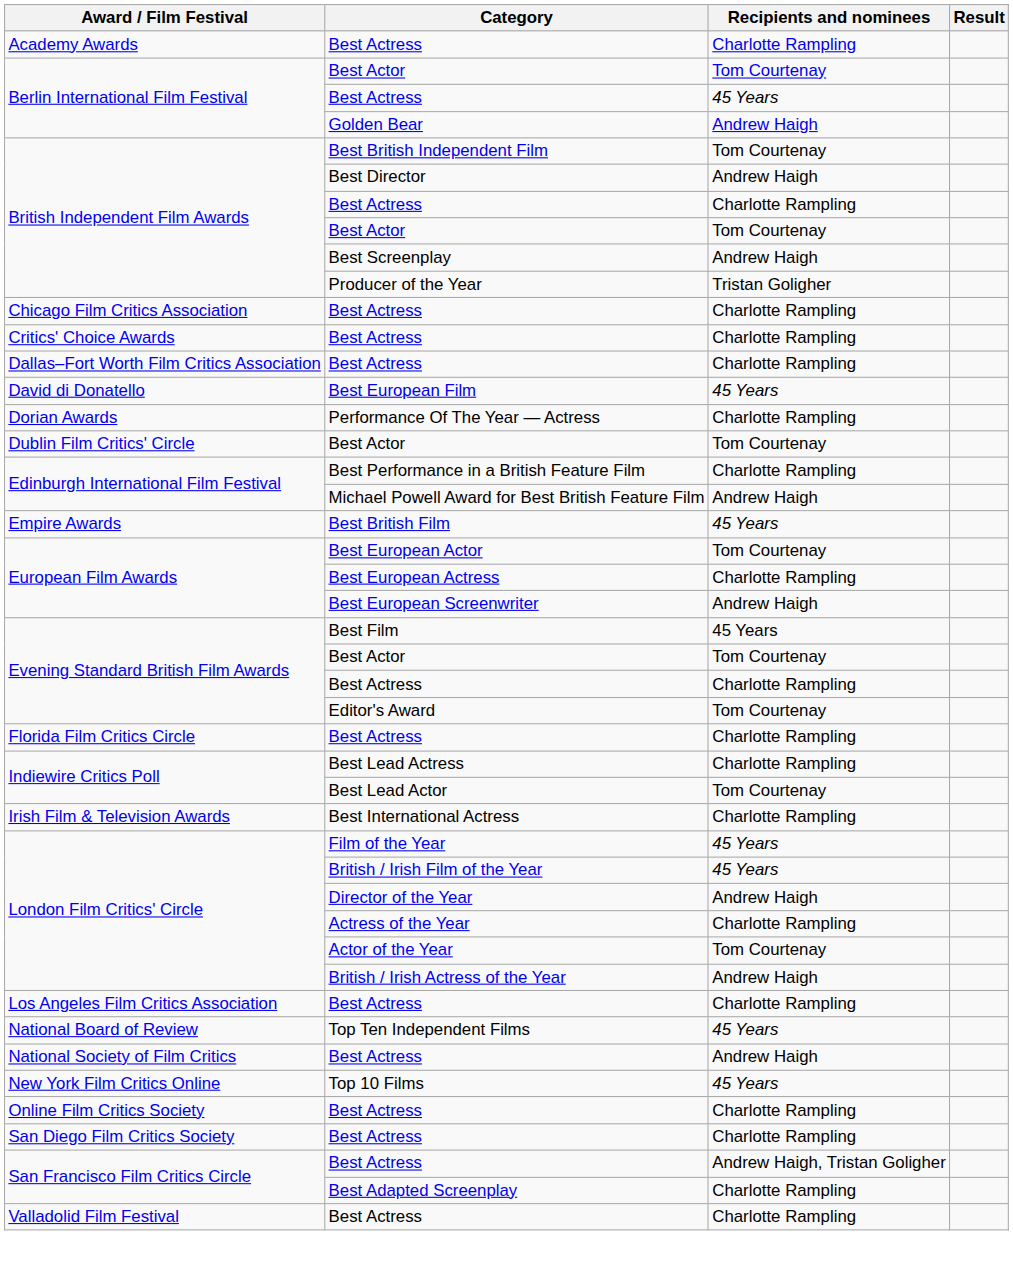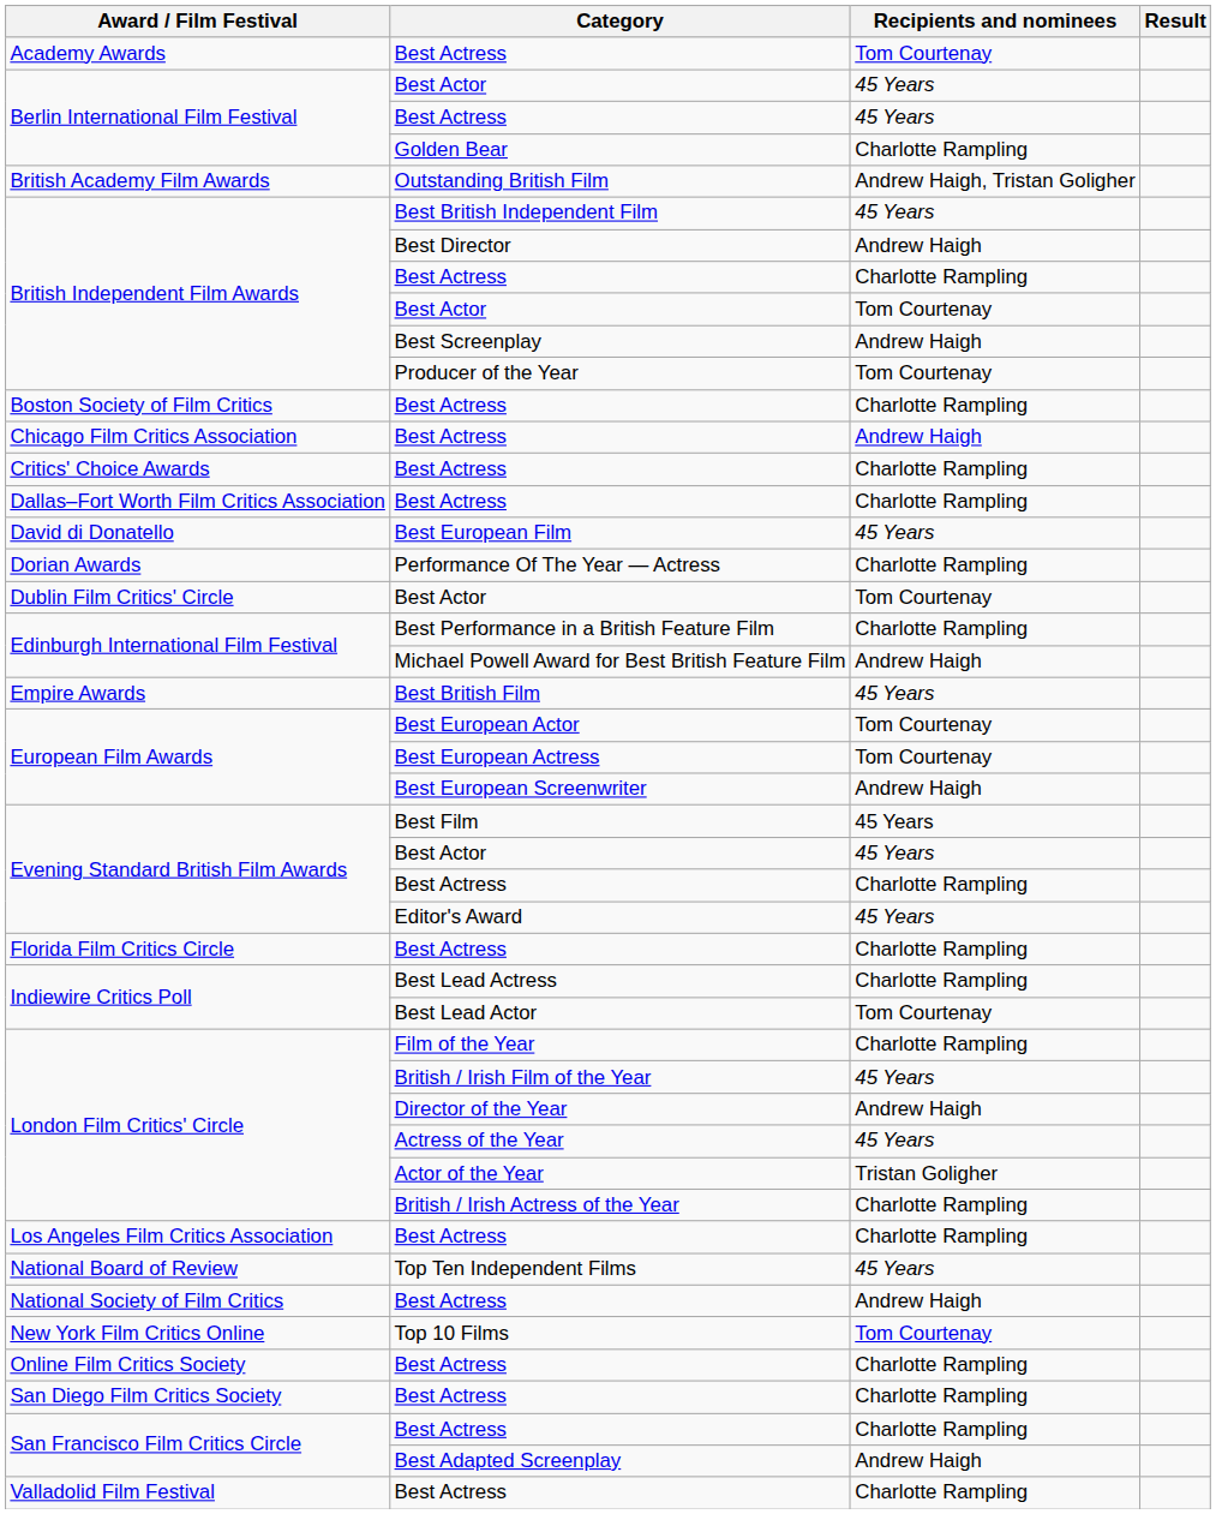 <table class="wikitable plainrowheaders sortable">
 <tr style="background:#ccc; text-align:center;">
 <th scope="col">Award / Film Festival</th>
 <th scope="col">Category</th>
 <th scope="col">Recipients and nominees</th>
 <th scope="col">Result</th>
 </tr>
 <tr>
 <td><a href='#'>Academy Awards</a></td>
 <td><a href='#'>Best Actress</a></td>
-<td><a href='#'>Charlotte Rampling</a></td>
+<td><a href='#'>Tom Courtenay</a></td>
 <td></td>
 </tr>
 <tr>
 <td rowspan=3><a href='#'>Berlin International Film Festival</a></td>
 <td><a href='#'>Best Actor</a></td>
-<td><a href='#'>Tom Courtenay</a></td>
+<td><em>45 Years</em></td>
 <td></td>
 </tr>
 <tr>
 <td><a href='#'>Best Actress</a></td>
 <td><em>45 Years</em></td>
 <td></td>
 </tr>
 <tr>
 <td><a href='#'>Golden Bear</a></td>
-<td><a href='#'>Andrew Haigh</a></td>
+<td>Charlotte Rampling</td>
+<td></td>
+</tr>
+<tr>
+<td><a href='#'>British Academy Film Awards</a></td>
+<td><a href='#'>Outstanding British Film</a></td>
+<td>Andrew Haigh, Tristan Goligher</td>
 <td></td>
 </tr>
 <tr>
 <td rowspan=6><a href='#'>British Independent Film Awards</a></td>
 <td><a href='#'>Best British Independent Film</a></td>
-<td>Tom Courtenay</td>
+<td><em>45 Years</em></td>
 <td></td>
 </tr>
 <tr>
 <td>Best Director</td>
 <td>Andrew Haigh</td>
 <td></td>
 </tr>
 <tr>
 <td><a href='#'>Best Actress</a></td>
 <td>Charlotte Rampling</td>
 <td></td>
 </tr>
 <tr>
 <td><a href='#'>Best Actor</a></td>
 <td>Tom Courtenay</td>
 <td></td>
 </tr>
 <tr>
 <td>Best Screenplay</td>
 <td>Andrew Haigh</td>
 <td></td>
 </tr>
 <tr>
 <td>Producer of the Year</td>
-<td>Tristan Goligher</td>
+<td>Tom Courtenay</td>
+<td></td>
+</tr>
+<tr>
+<td><a href='#'>Boston Society of Film Critics</a></td>
+<td><a href='#'>Best Actress</a></td>
+<td>Charlotte Rampling</td>
 <td></td>
 </tr>
 <tr>
 <td><a href='#'>Chicago Film Critics Association</a></td>
 <td><a href='#'>Best Actress</a></td>
-<td>Charlotte Rampling</td>
+<td><a href='#'>Andrew Haigh</a></td>
 <td></td>
 </tr>
 <tr>
 <td><a href='#'>Critics' Choice Awards</a></td>
 <td><a href='#'>Best Actress</a></td>
 <td>Charlotte Rampling</td>
 <td></td>
 </tr>
 <tr>
 <td><a href='#'>Dallas–Fort Worth Film Critics Association</a></td>
 <td><a href='#'>Best Actress</a></td>
 <td>Charlotte Rampling</td>
 <td></td>
 </tr>
 <tr>
 <td><a href='#'>David di Donatello</a></td>
 <td><a href='#'>Best European Film</a></td>
 <td><em>45 Years</em></td>
 <td></td>
 </tr>
 <tr>
 <td><a href='#'>Dorian Awards</a></td>
 <td>Performance Of The Year — Actress</td>
 <td>Charlotte Rampling</td>
 <td></td>
 </tr>
 <tr>
 <td><a href='#'>Dublin Film Critics' Circle</a></td>
 <td>Best Actor</td>
 <td>Tom Courtenay</td>
 <td></td>
 </tr>
 <tr>
 <td rowspan=2><a href='#'>Edinburgh International Film Festival</a></td>
 <td>Best Performance in a British Feature Film</td>
 <td>Charlotte Rampling</td>
 <td></td>
 </tr>
 <tr>
 <td>Michael Powell Award for Best British Feature Film</td>
 <td>Andrew Haigh</td>
 <td></td>
 </tr>
 <tr>
 <td><a href='#'>Empire Awards</a></td>
 <td><a href='#'>Best British Film</a></td>
 <td><em>45 Years</em></td>
 <td></td>
 </tr>
 <tr>
 <td rowspan=3><a href='#'>European Film Awards</a></td>
 <td><a href='#'>Best European Actor</a></td>
 <td>Tom Courtenay</td>
 <td></td>
 </tr>
 <tr>
 <td><a href='#'>Best European Actress</a></td>
-<td>Charlotte Rampling</td>
+<td>Tom Courtenay</td>
 <td></td>
 </tr>
 <tr>
 <td><a href='#'>Best European Screenwriter</a></td>
 <td>Andrew Haigh</td>
 <td></td>
 </tr>
 <tr>
 <td rowspan=4><a href='#'>Evening Standard British Film Awards</a></td>
 <td>Best Film</td>
 <td>45 Years</td>
 <td></td>
 </tr>
 <tr>
 <td>Best Actor</td>
-<td>Tom Courtenay</td>
+<td><em>45 Years</em></td>
 <td></td>
 </tr>
 <tr>
 <td>Best Actress</td>
 <td>Charlotte Rampling</td>
 <td></td>
 </tr>
 <tr>
 <td>Editor's Award</td>
-<td>Tom Courtenay</td>
+<td><em>45 Years</em></td>
 <td></td>
 </tr>
 <tr>
 <td><a href='#'>Florida Film Critics Circle</a></td>
 <td><a href='#'>Best Actress</a></td>
 <td>Charlotte Rampling</td>
 <td></td>
 </tr>
 <tr>
 <td rowspan=2><a href='#'>Indiewire Critics Poll</a></td>
 <td>Best Lead Actress</td>
 <td>Charlotte Rampling</td>
 <td></td>
 </tr>
 <tr>
 <td>Best Lead Actor</td>
 <td>Tom Courtenay</td>
 <td></td>
 </tr>
 <tr>
-<td><a href='#'>Irish Film & Television Awards</a></td>
-<td>Best International Actress</td>
-<td>Charlotte Rampling</td>
-<td></td>
-</tr>
-<tr>
 <td rowspan=6><a href='#'>London Film Critics' Circle</a></td>
 <td><a href='#'>Film of the Year</a></td>
-<td><em>45 Years</em></td>
+<td>Charlotte Rampling</td>
 <td></td>
 </tr>
 <tr>
 <td><a href='#'>British / Irish Film of the Year</a></td>
 <td><em>45 Years</em></td>
 <td></td>
 </tr>
 <tr>
 <td><a href='#'>Director of the Year</a></td>
 <td>Andrew Haigh</td>
 <td></td>
 </tr>
 <tr>
 <td><a href='#'>Actress of the Year</a></td>
-<td>Charlotte Rampling</td>
+<td><em>45 Years</em></td>
 <td></td>
 </tr>
 <tr>
 <td><a href='#'>Actor of the Year</a></td>
-<td>Tom Courtenay</td>
+<td>Tristan Goligher</td>
 <td></td>
 </tr>
 <tr>
 <td><a href='#'>British / Irish Actress of the Year</a></td>
-<td>Andrew Haigh</td>
+<td>Charlotte Rampling</td>
 <td></td>
 </tr>
 <tr>
 <td><a href='#'>Los Angeles Film Critics Association</a></td>
 <td><a href='#'>Best Actress</a></td>
 <td>Charlotte Rampling</td>
 <td></td>
 </tr>
 <tr>
 <td><a href='#'>National Board of Review</a></td>
 <td>Top Ten Independent Films</td>
 <td><em>45 Years</em></td>
 <td></td>
 </tr>
 <tr>
 <td><a href='#'>National Society of Film Critics</a></td>
 <td><a href='#'>Best Actress</a></td>
 <td>Andrew Haigh</td>
 <td></td>
 </tr>
 <tr>
 <td><a href='#'>New York Film Critics Online</a></td>
 <td>Top 10 Films</td>
-<td><em>45 Years</em></td>
+<td><a href='#'>Tom Courtenay</a></td>
 <td></td>
 </tr>
 <tr>
 <td><a href='#'>Online Film Critics Society</a></td>
 <td><a href='#'>Best Actress</a></td>
 <td>Charlotte Rampling</td>
 <td></td>
 </tr>
 <tr>
 <td><a href='#'>San Diego Film Critics Society</a></td>
 <td><a href='#'>Best Actress</a></td>
 <td>Charlotte Rampling</td>
 <td></td>
 </tr>
 <tr>
 <td rowspan=2><a href='#'>San Francisco Film Critics Circle</a></td>
 <td><a href='#'>Best Actress</a></td>
-<td>Andrew Haigh, Tristan Goligher</td>
+<td>Charlotte Rampling</td>
 <td></td>
 </tr>
 <tr>
 <td><a href='#'>Best Adapted Screenplay</a></td>
-<td>Charlotte Rampling</td>
+<td>Andrew Haigh</td>
 <td></td>
 </tr>
 <tr>
 <td><a href='#'>Valladolid Film Festival</a></td>
 <td>Best Actress</td>
 <td>Charlotte Rampling</td>
 <td></td>
 </tr>
 </table>
